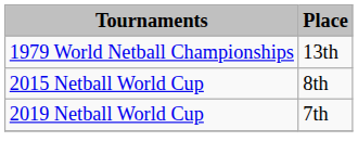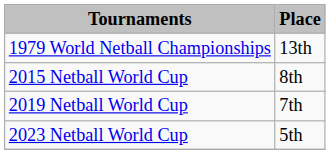 <table class="wikitable collapsible" border="1">
 <tr>
 <th style="background:silver;">Tournaments</th>
 <th style="background:silver;">Place</th>
 </tr>
 <tr>
 <td><a href='#'>1979 World Netball Championships</a></td>
 <td>13th</td>
 </tr>
 <tr>
 <td><a href='#'>2015 Netball World Cup</a></td>
 <td>8th</td>
 </tr>
 <tr>
 <td><a href='#'>2019 Netball World Cup</a></td>
 <td>7th</td>
 </tr>
 <tr>
+<td><a href='#'>2023 Netball World Cup</a></td>
+<td>5th</td>
+</tr>
+<tr>
 </tr>
 </table>
